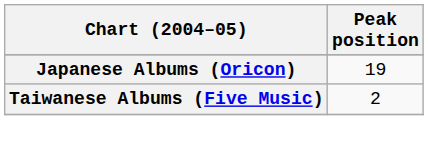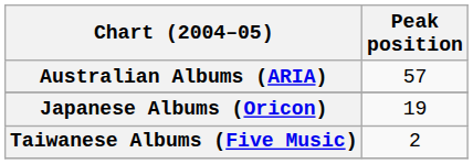 <table class="wikitable sortable plainrowheaders" style="text-align:center">
 <tr>
 <th>Chart (2004–05)</th>
 <th>Peak<br>position</th>
+</tr>
+<tr>
+<th scope="row">Australian Albums (<a href='#'>ARIA</a>)</th>
+<td>57</td>
 </tr>
 <tr>
 </tr>
 <tr>
 </tr>
 <tr>
 </tr>
 <tr>
 <th scope="row">Japanese Albums (<a href='#'>Oricon</a>)</th>
 <td>19</td>
 </tr>
 <tr>
 <th scope="row">Taiwanese Albums (<a href='#'>Five Music</a>)</th>
 <td>2</td>
 </tr>
 <tr>
 </tr>
 </table>
